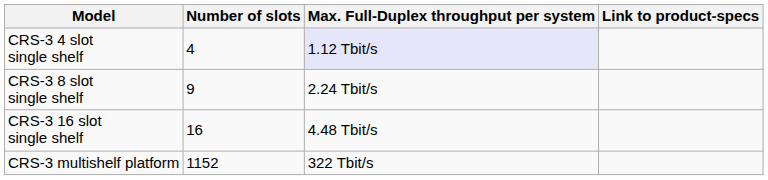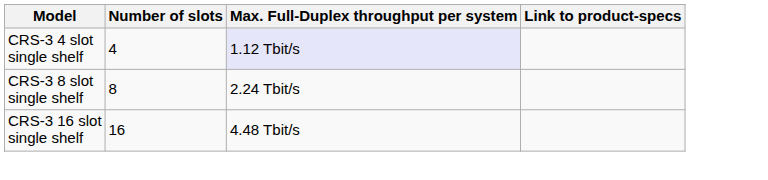 <table class="wikitable">
 <tr>
 <th>Model</th>
 <th>Number of slots</th>
 <th>Max. Full-Duplex throughput per system</th>
 <th>Link to product-specs</th>
 </tr>
 <tr>
 <td>CRS-3 4 slot<br>single shelf</td>
 <td>4</td>
 <td style="background: lavender;">1.12 Tbit/s</td>
 <td></td>
 </tr>
 <tr>
 <td>CRS-3 8 slot<br>single shelf</td>
-<td>9</td>
+<td>8</td>
 <td>2.24 Tbit/s</td>
 <td></td>
 </tr>
 <tr>
 <td>CRS-3 16 slot<br>single shelf</td>
 <td>16</td>
 <td>4.48 Tbit/s</td>
 <td></td>
 </tr>
-<tr>
-<td>CRS-3 multishelf platform</td>
-<td>1152</td>
-<td>322 Tbit/s</td>
-<td></td>
-</tr>
 </table>
